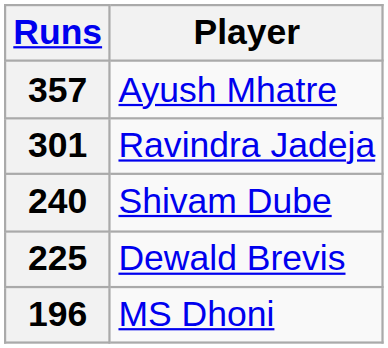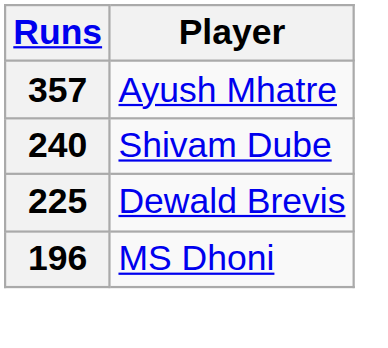 <table class="wikitable">
 <tr>
 <th scope=col><a href='#'>Runs</a></th>
 <th scope=col>Player</th>
 </tr>
 <tr>
 <th scope=row>357</th>
 <td><a href='#'>Ayush Mhatre</a></td>
-</tr>
-<tr>
-<th scope=row>301</th>
-<td><a href='#'>Ravindra Jadeja</a></td>
 </tr>
 <tr>
 <th scope=row>240</th>
 <td><a href='#'>Shivam Dube</a></td>
 </tr>
 <tr>
 <th scope=row>225</th>
 <td><a href='#'>Dewald Brevis</a></td>
 </tr>
 <tr>
 <th scope=row>196</th>
 <td><a href='#'>MS Dhoni</a></td>
 </tr>
 </table>
